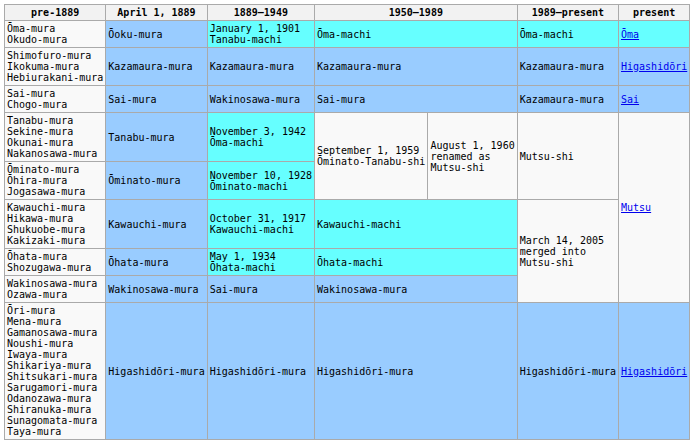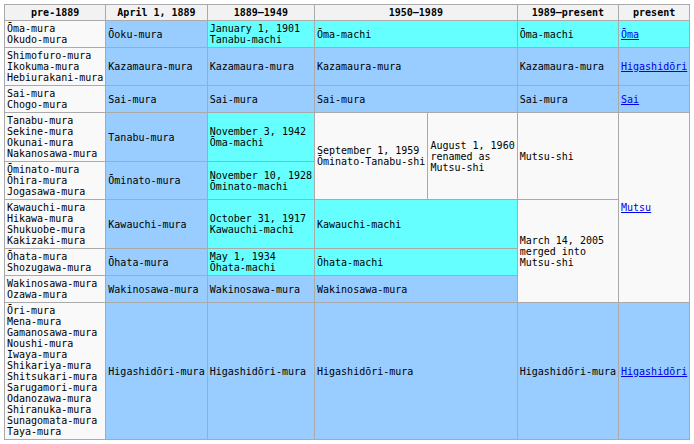 <table class="wikitable" style="font-size:x-small">
 <tr>
 <th>pre-1889</th>
 <th>April 1, 1889</th>
 <th>1889–1949</th>
 <th colspan="2">1950–1989</th>
 <th>1989–present</th>
 <th>present</th>
 </tr>
 <tr>
 <td>Ōma-mura<br>Okudo-mura</td>
 <td style="background-color:#9cf;">Ōoku-mura</td>
 <td style="background-color:#6ff;">January 1, 1901<br>Tanabu-machi</td>
 <td colspan="2" style="background-color:#6ff;">Ōma-machi</td>
 <td style="background-color:#6ff;">Ōma-machi</td>
 <td style="background-color:#6ff;"><a href='#'>Ōma</a></td>
 </tr>
 <tr>
 <td>Shimofuro-mura<br>Ikokuma-mura<br>Hebiurakani-mura</td>
 <td style="background-color:#9cf;">Kazamaura-mura</td>
 <td style="background-color:#9cf;">Kazamaura-mura</td>
 <td colspan="2" style="background-color:#9cf;">Kazamaura-mura</td>
 <td style="background-color:#9cf;">Kazamaura-mura</td>
 <td style="background-color:#9cf;"><a href='#'>Higashidōri</a></td>
 </tr>
 <tr>
 <td>Sai-mura<br>Chogo-mura</td>
 <td style="background-color:#9cf;">Sai-mura</td>
-<td style="background-color:#9cf;">Wakinosawa-mura</td>
+<td style="background-color:#9cf;">Sai-mura</td>
 <td colspan="2" style="background-color:#9cf;">Sai-mura</td>
-<td style="background-color:#9cf;">Kazamaura-mura</td>
+<td style="background-color:#9cf;">Sai-mura</td>
 <td style="background-color:#9cf;"><a href='#'>Sai</a></td>
 </tr>
 <tr>
 <td>Tanabu-mura<br>Sekine-mura<br>Okunai-mura<br>Nakanosawa-mura</td>
 <td style="background-color:#9cf;">Tanabu-mura</td>
 <td style="background-color:#6ff;">November 3, 1942<br>Ōma-machi</td>
 <td rowspan="2">September 1, 1959<br>Ōminato-Tanabu-shi</td>
 <td rowspan="2">August 1, 1960<br>renamed as<br>Mutsu-shi</td>
 <td rowspan="2">Mutsu-shi</td>
 <td rowspan="5"><a href='#'>Mutsu</a></td>
 </tr>
 <tr>
 <td>Ōminato-mura<br>Ōhira-mura<br>Jogasawa-mura</td>
 <td style="background-color:#9cf;">Ōminato-mura</td>
 <td style="background-color:#6ff;">November 10, 1928<br>Ōminato-machi</td>
 </tr>
 <tr>
 <td>Kawauchi-mura<br>Hikawa-mura<br>Shukuobe-mura<br>Kakizaki-mura</td>
 <td style="background-color:#9cf;">Kawauchi-mura</td>
 <td style="background-color:#6ff;">October 31, 1917<br>Kawauchi-machi</td>
 <td colspan="2" style="background-color:#6ff;">Kawauchi-machi</td>
 <td rowspan="3">March 14, 2005<br>merged into<br>Mutsu-shi</td>
 </tr>
 <tr>
 <td>Ōhata-mura<br>Shozugawa-mura</td>
 <td style="background-color:#9cf;">Ōhata-mura</td>
 <td style="background-color:#6ff;">May 1, 1934<br>Ōhata-machi</td>
 <td colspan="2" style="background-color:#6ff;">Ōhata-machi</td>
 </tr>
 <tr>
 <td>Wakinosawa-mura<br>Ozawa-mura</td>
 <td style="background-color:#9cf;">Wakinosawa-mura</td>
-<td style="background-color:#9cf;">Sai-mura</td>
+<td style="background-color:#9cf;">Wakinosawa-mura</td>
 <td colspan="2" style="background-color:#9cf;">Wakinosawa-mura</td>
 </tr>
 <tr>
 <td>Ōri-mura<br>Mena-mura<br>Gamanosawa-mura<br>Noushi-mura<br>Iwaya-mura<br>Shikariya-mura<br>Shitsukari-mura<br>Sarugamori-mura<br>Odanozawa-mura<br>Shiranuka-mura<br>Sunagomata-mura<br>Taya-mura</td>
 <td style="background-color:#9cf;">Higashidōri-mura</td>
 <td style="background-color:#9cf;">Higashidōri-mura</td>
 <td colspan="2" style="background-color:#9cf;">Higashidōri-mura</td>
 <td style="background-color:#9cf;">Higashidōri-mura</td>
 <td style="background-color:#9cf;"><a href='#'>Higashidōri</a></td>
 </tr>
 </table>
